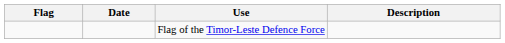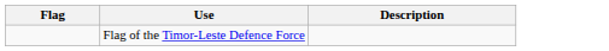 <table class="wikitable">
 <tr>
 <th style="width:110px;">Flag</th>
-<th style="width:100px;">Date</th>
 <th style="width:250px;">Use</th>
 <th style="width:250px;">Description</th>
 </tr>
 <tr>
 <td></td>
-<td></td>
 <td>Flag of the <a href='#'>Timor-Leste Defence Force</a></td>
 <td></td>
 </tr>
 </table>
